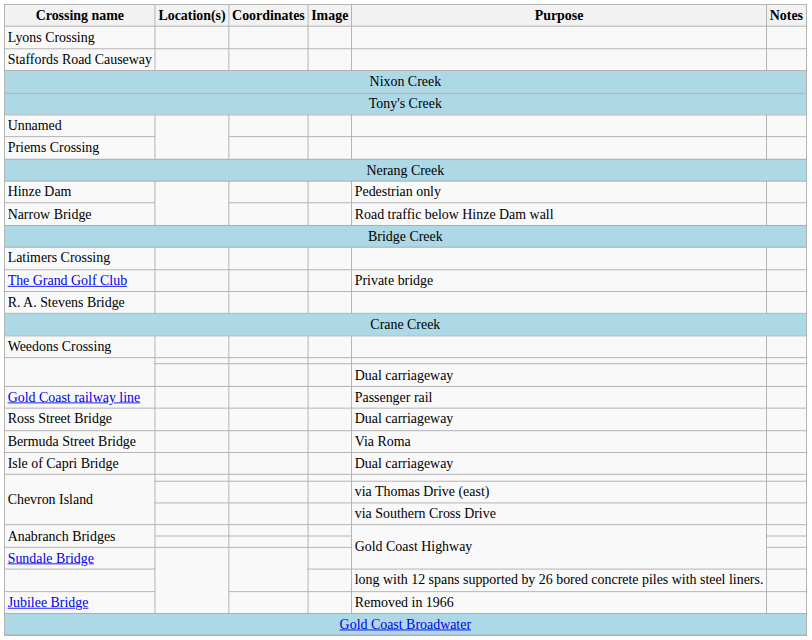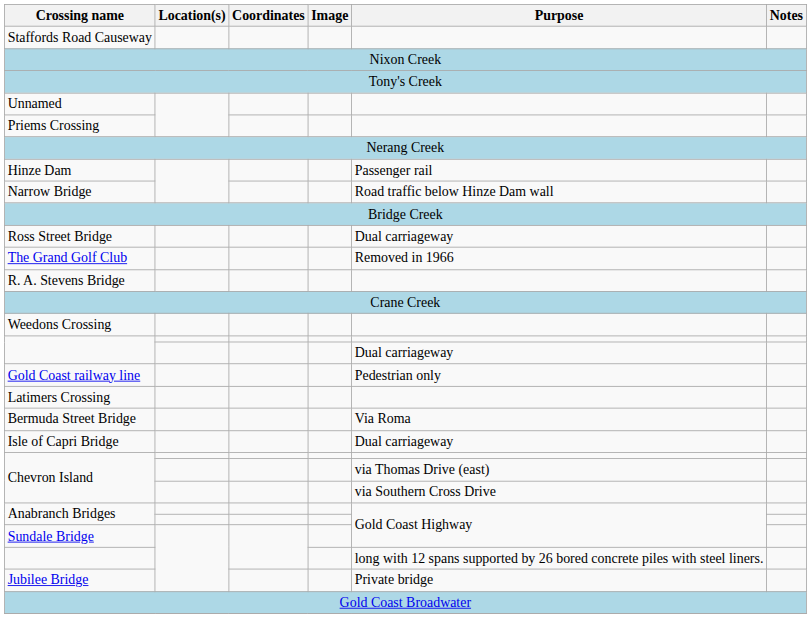 <table class="wikitable">
 <tr>
 <th>Crossing name</th>
 <th>Location(s)</th>
 <th>Coordinates</th>
 <th>Image</th>
 <th>Purpose</th>
 <th>Notes</th>
-</tr>
-<tr>
-<td>Lyons Crossing</td>
-<td></td>
-<td></td>
-<td></td>
-<td></td>
-<td></td>
 </tr>
 <tr>
 <td>Staffords Road Causeway</td>
 <td></td>
 <td></td>
 <td></td>
 <td></td>
 <td></td>
 </tr>
 <tr>
 <td colspan="6" align="center" style="background:#ADD8E6;">Nixon Creek</td>
 </tr>
 <tr>
 <td colspan="6" align="center" style="background:#ADD8E6;">Tony's Creek</td>
 </tr>
 <tr>
 <td>Unnamed</td>
 <td rowspan="2"></td>
 <td></td>
 <td></td>
 <td></td>
 <td></td>
 </tr>
 <tr>
 <td>Priems Crossing</td>
 <td></td>
 <td></td>
 <td></td>
 <td></td>
 </tr>
 <tr>
 <td colspan="6" align="center" style="background:#ADD8E6;">Nerang Creek</td>
 </tr>
 <tr>
 <td>Hinze Dam</td>
 <td rowspan="2"></td>
 <td></td>
 <td></td>
-<td>Pedestrian only</td>
+<td>Passenger rail</td>
 <td></td>
 </tr>
 <tr>
 <td>Narrow Bridge</td>
 <td></td>
 <td></td>
 <td>Road traffic below Hinze Dam wall</td>
 <td></td>
 </tr>
 <tr>
 <td colspan="6" align="center" style="background:#ADD8E6;">Bridge Creek</td>
 </tr>
 <tr>
-<td>Latimers Crossing</td>
+<td>Ross Street Bridge</td>
 <td></td>
 <td></td>
 <td></td>
-<td></td>
+<td>Dual carriageway</td>
 <td></td>
 </tr>
 <tr>
 <td><a href='#'>The Grand Golf Club</a></td>
 <td></td>
 <td></td>
 <td></td>
-<td>Private bridge</td>
+<td>Removed in 1966</td>
 <td></td>
 </tr>
 <tr>
 <td>R. A. Stevens Bridge</td>
 <td></td>
 <td></td>
 <td></td>
 <td></td>
 <td></td>
 </tr>
 <tr>
 <td colspan="6" align="center" style="background:#ADD8E6;">Crane Creek</td>
 </tr>
 <tr>
 <td>Weedons Crossing</td>
 <td></td>
 <td></td>
 <td></td>
 <td></td>
 <td></td>
 </tr>
 <tr fF>
 <td rowspan="2"></td>
 <td></td>
 <td></td>
 <td></td>
 <td></td>
 <td></td>
 </tr>
 <tr>
 <td></td>
 <td></td>
 <td></td>
 <td>Dual carriageway</td>
 <td></td>
 </tr>
 <tr>
 <td><a href='#'>Gold Coast railway line</a></td>
 <td></td>
 <td></td>
 <td></td>
-<td>Passenger rail</td>
+<td>Pedestrian only</td>
 <td></td>
 </tr>
 <tr>
-<td>Ross Street Bridge</td>
+<td>Latimers Crossing</td>
 <td></td>
 <td></td>
 <td></td>
-<td>Dual carriageway</td>
+<td></td>
 <td></td>
 </tr>
 <tr>
 <td>Bermuda Street Bridge</td>
 <td></td>
 <td></td>
 <td></td>
 <td>Via Roma</td>
 <td></td>
 </tr>
 <tr>
 <td>Isle of Capri Bridge</td>
 <td></td>
 <td></td>
 <td></td>
 <td>Dual carriageway</td>
 <td></td>
 </tr>
 <tr>
 <td rowspan="3">Chevron Island</td>
 <td></td>
 <td></td>
 <td></td>
 <td></td>
 <td></td>
 </tr>
 <tr>
 <td></td>
 <td></td>
 <td></td>
 <td>via Thomas Drive (east)</td>
 <td></td>
 </tr>
 <tr>
 <td></td>
 <td></td>
 <td></td>
 <td>via Southern Cross Drive</td>
 <td></td>
 </tr>
 <tr>
 <td rowspan="2">Anabranch Bridges</td>
 <td></td>
 <td></td>
 <td></td>
 <td rowspan="3">Gold Coast Highway</td>
 <td></td>
 </tr>
 <tr>
 <td></td>
 <td></td>
 <td></td>
 <td></td>
 </tr>
 <tr>
 <td><a href='#'>Sundale Bridge</a></td>
 <td rowspan="3"></td>
 <td rowspan="2"></td>
 <td></td>
 <td></td>
 </tr>
 <tr>
 <td></td>
 <td></td>
 <td> long with 12 spans supported by 26 bored concrete piles with steel liners.</td>
 <td></td>
 </tr>
 <tr>
 <td><a href='#'>Jubilee Bridge</a></td>
 <td></td>
 <td></td>
-<td>Removed in 1966</td>
+<td>Private bridge</td>
 <td></td>
 </tr>
 <tr>
 <td colspan="6" align="center" style="background:#ADD8E6;"><a href='#'>Gold Coast Broadwater</a></td>
 </tr>
 <tr>
 </tr>
 </table>
